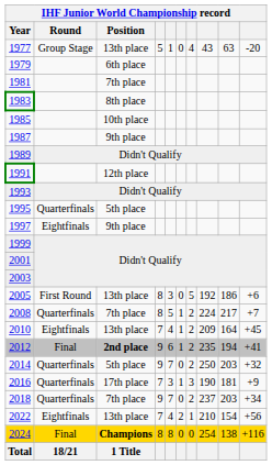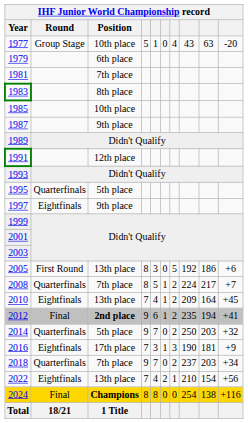 <table class="wikitable" style="text-align: center;">
 <tr>
 <th colspan=10><a href='#'>IHF Junior World Championship</a> record</th>
 </tr>
 <tr>
 <th>Year</th>
 <th>Round</th>
 <th>Position</th>
 <th></th>
 <th></th>
 <th></th>
 <th></th>
 <th></th>
 <th></th>
 <th></th>
 </tr>
 <tr>
 <td> <a href='#'>1977</a></td>
 <td>Group Stage</td>
-<td>13th place</td>
+<td>10th place</td>
 <td>5</td>
 <td>1</td>
 <td>0</td>
 <td>4</td>
 <td>43</td>
 <td>63</td>
 <td>-20</td>
 </tr>
 <tr>
 <td> <a href='#'>1979</a></td>
 <td></td>
 <td>6th place</td>
 <td></td>
 <td></td>
 <td></td>
 <td></td>
 <td></td>
 <td></td>
 <td></td>
 </tr>
 <tr>
 <td> <a href='#'>1981</a></td>
 <td></td>
 <td>7th place</td>
 <td></td>
 <td></td>
 <td></td>
 <td></td>
 <td></td>
 <td></td>
 <td></td>
 </tr>
 <tr>
 <td style="border: 3px solid green"> <a href='#'>1983</a></td>
 <td></td>
 <td>8th place</td>
 <td></td>
 <td></td>
 <td></td>
 <td></td>
 <td></td>
 <td></td>
 <td></td>
 </tr>
 <tr>
 <td> <a href='#'>1985</a></td>
 <td></td>
 <td>10th place</td>
 <td></td>
 <td></td>
 <td></td>
 <td></td>
 <td></td>
 <td></td>
 <td></td>
 </tr>
 <tr>
 <td> <a href='#'>1987</a></td>
 <td></td>
 <td>9th place</td>
 <td></td>
 <td></td>
 <td></td>
 <td></td>
 <td></td>
 <td></td>
 <td></td>
 </tr>
 <tr bgcolor="efefef">
 <td> <a href='#'>1989</a></td>
 <td colspan=10>Didn't Qualify</td>
 </tr>
 <tr>
 <td style="border: 3px solid green"> <a href='#'>1991</a></td>
 <td></td>
 <td>12th place</td>
 <td></td>
 <td></td>
 <td></td>
 <td></td>
 <td></td>
 <td></td>
 <td></td>
 </tr>
 <tr bgcolor="efefef">
 <td> <a href='#'>1993</a></td>
 <td colspan=10>Didn't Qualify</td>
 </tr>
 <tr>
 <td> <a href='#'>1995</a></td>
 <td>Quarterfinals</td>
 <td>5th place</td>
 <td></td>
 <td></td>
 <td></td>
 <td></td>
 <td></td>
 <td></td>
 <td></td>
 </tr>
 <tr>
 <td> <a href='#'>1997</a></td>
 <td>Eightfinals</td>
 <td>9th place</td>
 <td></td>
 <td></td>
 <td></td>
 <td></td>
 <td></td>
 <td></td>
 <td></td>
 </tr>
 <tr bgcolor="efefef">
 <td> <a href='#'>1999</a></td>
 <td colspan=10 rowspan=3>Didn't Qualify</td>
 </tr>
 <tr bgcolor="efefef">
 <td> <a href='#'>2001</a></td>
 </tr>
 <tr bgcolor="efefef">
 <td> <a href='#'>2003</a></td>
 </tr>
 <tr>
 <td> <a href='#'>2005</a></td>
 <td>First Round</td>
 <td>13th place</td>
 <td>8</td>
 <td>3</td>
 <td>0</td>
 <td>5</td>
 <td>192</td>
 <td>186</td>
 <td>+6</td>
 </tr>
 <tr>
 <td> <a href='#'>2008</a></td>
 <td>Quarterfinals</td>
 <td>7th place</td>
 <td>8</td>
 <td>5</td>
 <td>1</td>
 <td>2</td>
 <td>224</td>
 <td>217</td>
 <td>+7</td>
 </tr>
 <tr>
 <td> <a href='#'>2010</a></td>
 <td>Eightfinals</td>
 <td>13th place</td>
 <td>7</td>
 <td>4</td>
 <td>1</td>
 <td>2</td>
 <td>209</td>
 <td>164</td>
 <td>+45</td>
 </tr>
 <tr bgcolor=silver>
 <td> <a href='#'>2012</a></td>
 <td>Final</td>
 <td><strong>2nd</strong> <strong>place</strong> </td>
 <td>9</td>
 <td>6</td>
 <td>1</td>
 <td>2</td>
 <td>235</td>
 <td>194</td>
 <td>+41</td>
 </tr>
 <tr bgcolor=>
 <td> <a href='#'>2014</a></td>
 <td>Quarterfinals</td>
 <td>5th place</td>
 <td>9</td>
 <td>7</td>
 <td>0</td>
 <td>2</td>
 <td>250</td>
 <td>203</td>
 <td>+32</td>
 </tr>
 <tr bgcolor=>
 <td> <a href='#'>2016</a></td>
-<td>Quarterfinals</td>
+<td>Eightfinals</td>
 <td>17th place</td>
 <td>7</td>
 <td>3</td>
 <td>1</td>
 <td>3</td>
 <td>190</td>
 <td>181</td>
 <td>+9</td>
 </tr>
 <tr bgcolor=>
 <td> <a href='#'>2018</a></td>
 <td>Quarterfinals</td>
 <td>7th place</td>
 <td>9</td>
 <td>7</td>
 <td>0</td>
 <td>2</td>
 <td>237</td>
 <td>203</td>
 <td>+34</td>
 </tr>
 <tr>
 <td> <a href='#'>2022</a></td>
 <td>Eightfinals</td>
 <td>13th place</td>
 <td>7</td>
 <td>4</td>
 <td>2</td>
 <td>1</td>
 <td>210</td>
 <td>154</td>
 <td>+56</td>
 </tr>
 <tr bgcolor=gold>
 <td> <a href='#'>2024</a></td>
 <td>Final</td>
 <td><strong>Champions </strong></td>
 <td>8</td>
 <td>8</td>
 <td>0</td>
 <td>0</td>
 <td>254</td>
 <td>138</td>
 <td>+116</td>
 </tr>
 <tr>
 <th>Total</th>
 <th>18/21</th>
 <th>1 Title</th>
 <th></th>
 <th></th>
 <th></th>
 <th></th>
 <th></th>
 <th></th>
 <th></th>
 </tr>
 </table>
